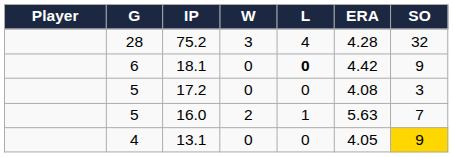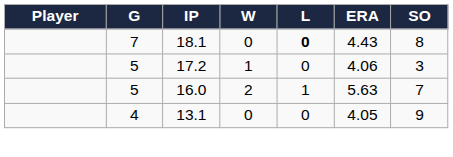 <table class="wikitable sortable">
 <tr>
 <th style="background:#1c2841;color:white;" width="16%">Player</th>
 <th style="background:#1c2841;color:white;" width="9%">G</th>
 <th style="background:#1c2841;color:white;" width="9%">IP</th>
 <th style="background:#1c2841;color:white;" width="9%">W</th>
 <th style="background:#1c2841;color:white;" width="9%">L</th>
 <th style="background:#1c2841;color:white;" width="9%">ERA</th>
 <th style="background:#1c2841;color:white;" width="9%">SO</th>
 </tr>
 <tr align="center">
 <td></td>
-<td>28</td>
-<td>75.2</td>
-<td>3</td>
-<td>4</td>
-<td>4.28</td>
-<td>32</td>
-</tr>
-<tr align="center">
-<td></td>
-<td>6</td>
+<td>7</td>
 <td>18.1</td>
 <td>0</td>
 <td><strong>0</strong></td>
-<td>4.42</td>
-<td>9</td>
+<td>4.43</td>
+<td>8</td>
 </tr>
 <tr align="center">
 <td></td>
 <td>5</td>
 <td>17.2</td>
+<td>1</td>
 <td>0</td>
-<td>0</td>
-<td>4.08</td>
+<td>4.06</td>
 <td>3</td>
 </tr>
 <tr align="center">
 <td></td>
 <td>5</td>
 <td>16.0</td>
 <td>2</td>
 <td>1</td>
 <td>5.63</td>
 <td>7</td>
 </tr>
 <tr align="center">
 <td></td>
 <td>4</td>
 <td>13.1</td>
 <td>0</td>
 <td>0</td>
 <td>4.05</td>
-<td style="background: gold;">9</td>
+<td>9</td>
 </tr>
 </table>
